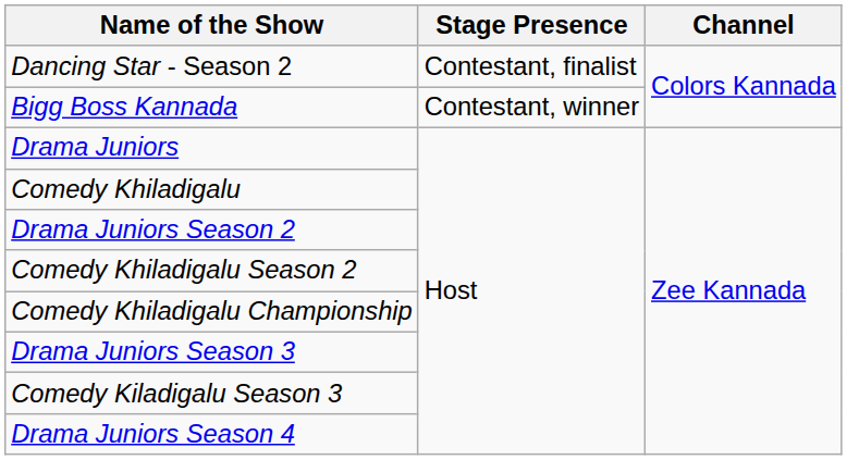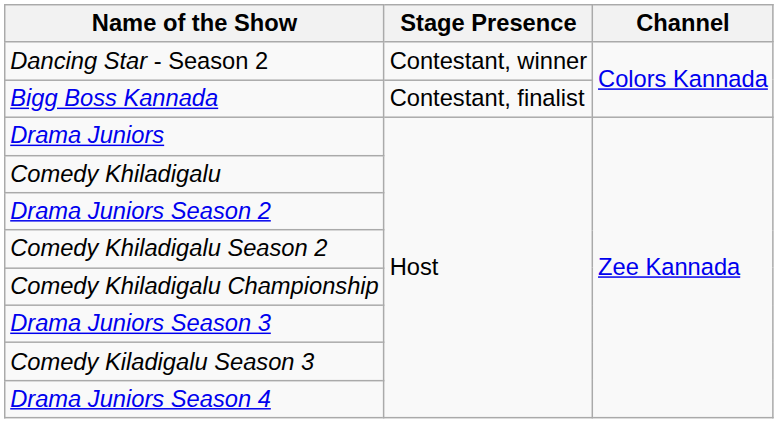 <table class="wikitable">
 <tr>
 <th>Name of the Show</th>
 <th>Stage Presence</th>
 <th>Channel</th>
 </tr>
 <tr>
 <td><em>Dancing Star</em> - Season 2</td>
-<td>Contestant, finalist</td>
+<td>Contestant, winner</td>
 <td rowspan="2"><a href='#'>Colors Kannada</a></td>
 </tr>
 <tr>
 <td><em><a href='#'>Bigg Boss Kannada</a></em></td>
-<td>Contestant, winner</td>
+<td>Contestant, finalist</td>
 </tr>
 <tr>
 <td><em><a href='#'>Drama Juniors</a></em></td>
 <td rowspan="10">Host</td>
 <td rowspan="11"><a href='#'>Zee Kannada</a></td>
 </tr>
 <tr>
 <td><em>Comedy Khiladigalu</em></td>
 </tr>
 <tr>
 <td><em><a href='#'>Drama Juniors Season 2</a></em></td>
 </tr>
 <tr>
 <td><em>Comedy Khiladigalu Season 2</em></td>
 </tr>
 <tr>
 <td><em>Comedy Khiladigalu Championship</em></td>
 </tr>
 <tr>
 <td><em><a href='#'>Drama Juniors Season 3</a></em></td>
 </tr>
 <tr>
 <td><em>Comedy Kiladigalu Season 3</em></td>
 </tr>
 <tr>
 <td><em><a href='#'>Drama Juniors Season 4</a></em></td>
 </tr>
 </table>
